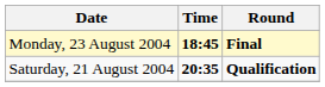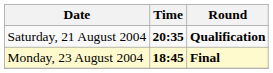 <table class="wikitable">
 <tr>
 <th>Date</th>
 <th>Time</th>
 <th>Round</th>
 </tr>
 <tr>
+<td>Saturday, 21 August 2004</td>
+<td><strong>20:35</strong></td>
+<td><strong>Qualification</strong></td>
+</tr>
+<tr>
 <td style=background:lemonchiffon>Monday, 23 August 2004</td>
 <td style=background:lemonchiffon><strong>18:45</strong></td>
 <td style=background:lemonchiffon><strong>Final</strong></td>
 </tr>
 <tr>
-<td>Saturday, 21 August 2004</td>
-<td><strong>20:35</strong></td>
-<td><strong>Qualification</strong></td>
-</tr>
-<tr>
 </tr>
 </table>
